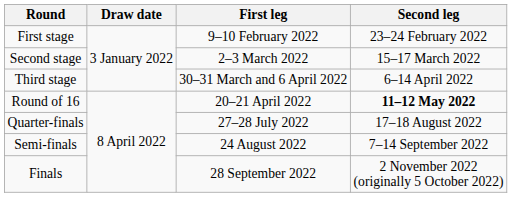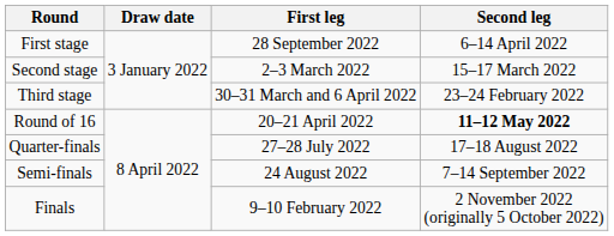 <table class="wikitable" style="text-align: center">
 <tr>
 <th>Round</th>
 <th>Draw date</th>
 <th>First leg</th>
 <th>Second leg</th>
 </tr>
 <tr>
 <td>First stage</td>
 <td rowspan=3>3 January 2022</td>
-<td>9–10 February 2022</td>
-<td>23–24 February 2022</td>
+<td>28 September 2022</td>
+<td>6–14 April 2022</td>
 </tr>
 <tr>
 <td>Second stage</td>
 <td>2–3 March 2022</td>
 <td>15–17 March 2022</td>
 </tr>
 <tr>
 <td>Third stage</td>
 <td>30–31 March and 6 April 2022</td>
-<td>6–14 April 2022</td>
+<td>23–24 February 2022</td>
 </tr>
 <tr>
 <td>Round of 16</td>
 <td rowspan=4>8 April 2022</td>
 <td>20–21 April 2022</td>
 <td><strong>11–12 May 2022</strong></td>
 </tr>
 <tr>
 <td>Quarter-finals</td>
 <td>27–28 July 2022</td>
 <td>17–18 August 2022</td>
 </tr>
 <tr>
 <td>Semi-finals</td>
 <td>24 August 2022</td>
 <td>7–14 September 2022</td>
 </tr>
 <tr>
 <td>Finals</td>
-<td>28 September 2022</td>
+<td>9–10 February 2022</td>
 <td>2 November 2022<br>(originally 5 October 2022)</td>
 </tr>
 </table>
